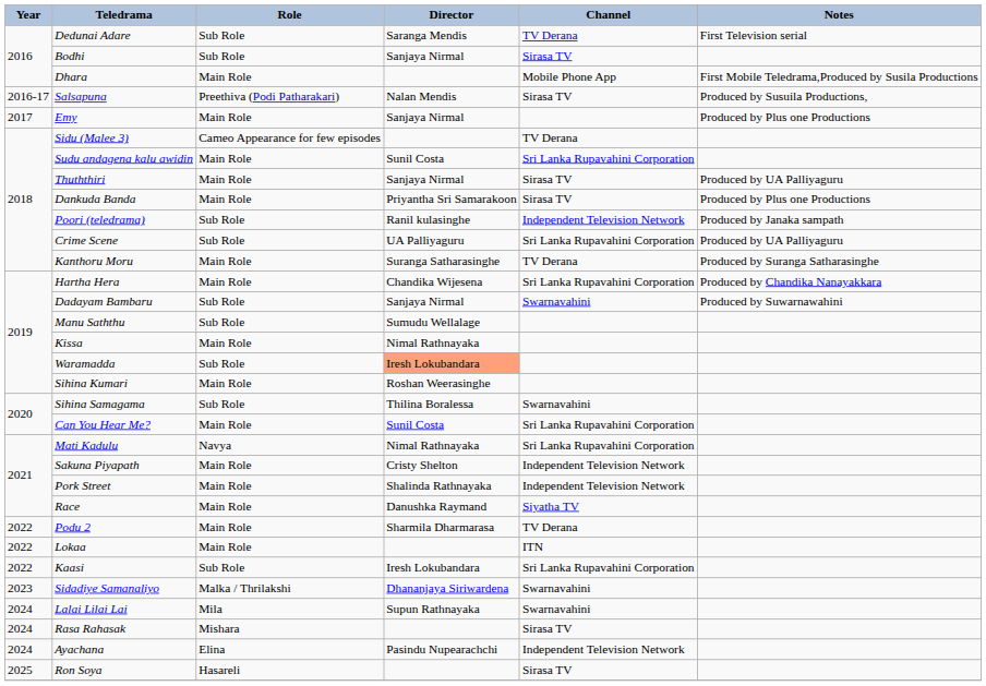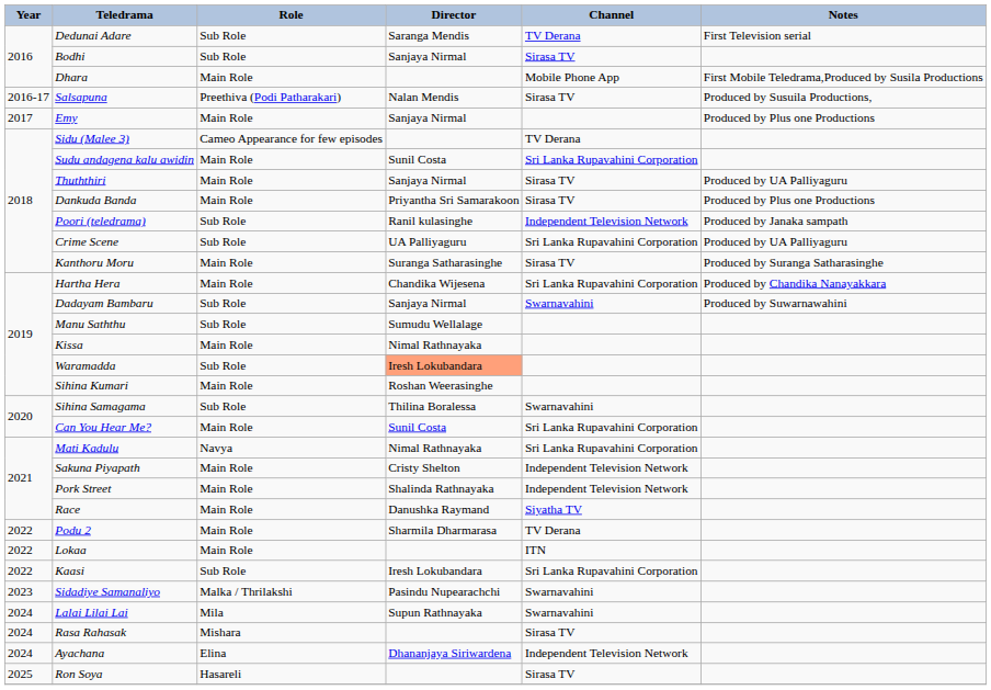 <table class="wikitable" style="font-size:90%" cellpadding="5">
 <tr style="text-align:center;">
 <th style="background:#B0C4DE;">Year</th>
 <th style="background:#B0C4DE;">Teledrama</th>
 <th style="background:#B0C4DE;">Role</th>
 <th style="background:#B0C4DE;">Director</th>
 <th style="background:#B0C4DE;">Channel</th>
 <th style="background:#B0C4DE;">Notes</th>
 </tr>
 <tr>
 <td rowspan="3">2016</td>
 <td><em>Dedunai Adare</em></td>
 <td>Sub Role</td>
 <td>Saranga Mendis</td>
 <td><a href='#'>TV Derana</a></td>
 <td>First Television serial</td>
 </tr>
 <tr>
 <td><em> Bodhi</em></td>
 <td>Sub Role</td>
 <td>Sanjaya Nirmal</td>
 <td><a href='#'>Sirasa TV</a></td>
 <td></td>
 </tr>
 <tr>
 <td><em> Dhara</em></td>
 <td>Main Role</td>
 <td></td>
 <td>Mobile Phone App</td>
 <td>First Mobile Teledrama,Produced by Susila Productions</td>
 </tr>
 <tr>
 <td>2016-17</td>
 <td><em><a href='#'>Salsapuna</a></em></td>
 <td>Preethiva (<a href='#'>Podi Patharakari</a>)</td>
 <td>Nalan Mendis</td>
 <td>Sirasa TV</td>
 <td>Produced by Susuila Productions,</td>
 </tr>
 <tr>
 <td>2017</td>
 <td><em><a href='#'>Emy</a></em> </td>
 <td>Main Role</td>
 <td>Sanjaya Nirmal</td>
 <td></td>
 <td>Produced by Plus one Productions</td>
 </tr>
 <tr>
 <td rowspan="7">2018</td>
 <td><em> <a href='#'>Sidu (Malee 3)</a></em></td>
 <td>Cameo Appearance for few episodes</td>
 <td></td>
 <td>TV Derana</td>
 <td></td>
 </tr>
 <tr>
 <td><em><a href='#'>Sudu andagena kalu awidin</a></em></td>
 <td>Main Role</td>
 <td>Sunil Costa</td>
 <td><a href='#'>Sri Lanka Rupavahini Corporation</a></td>
 </tr>
 <tr>
 <td><em><a href='#'>Thuththiri</a></em></td>
 <td>Main Role</td>
 <td>Sanjaya Nirmal</td>
 <td>Sirasa TV</td>
 <td>Produced by UA Palliyaguru</td>
 </tr>
 <tr>
 <td><em>Dankuda Banda</em></td>
 <td>Main Role</td>
 <td>Priyantha Sri Samarakoon</td>
 <td>Sirasa TV</td>
 <td>Produced by Plus one Productions</td>
 </tr>
 <tr>
 <td><em><a href='#'>Poori (teledrama)</a></em></td>
 <td>Sub Role</td>
 <td>Ranil kulasinghe</td>
 <td><a href='#'>Independent Television Network</a></td>
 <td>Produced by Janaka sampath</td>
 </tr>
 <tr>
 <td><em>Crime Scene</em></td>
 <td>Sub Role</td>
 <td>UA Palliyaguru</td>
 <td>Sri Lanka Rupavahini Corporation</td>
 <td>Produced by UA Palliyaguru</td>
 </tr>
 <tr>
 <td><em>Kanthoru Moru</em></td>
 <td>Main Role</td>
 <td>Suranga Satharasinghe</td>
-<td>TV Derana</td>
+<td>Sirasa TV</td>
 <td>Produced by Suranga Satharasinghe</td>
 </tr>
 <tr>
 <td rowspan="6">2019</td>
 <td><em>Hartha Hera</em></td>
 <td>Main Role</td>
 <td>Chandika Wijesena</td>
 <td>Sri Lanka Rupavahini Corporation</td>
 <td>Produced by <a href='#'>Chandika Nanayakkara</a></td>
 </tr>
 <tr>
 <td><em>Dadayam Bambaru</em></td>
 <td>Sub Role</td>
 <td>Sanjaya Nirmal</td>
 <td><a href='#'>Swarnavahini</a></td>
 <td>Produced by Suwarnawahini</td>
 </tr>
 <tr>
 <td><em>Manu Saththu</em></td>
 <td>Sub Role</td>
 <td>Sumudu Wellalage</td>
 <td></td>
 <td></td>
 </tr>
 <tr>
 <td><em>Kissa</em></td>
 <td>Main Role</td>
 <td>Nimal Rathnayaka</td>
 <td></td>
 <td></td>
 </tr>
 <tr>
 <td><em>Waramadda</em></td>
 <td>Sub Role</td>
 <td style="background: lightsalmon;">Iresh Lokubandara</td>
 <td></td>
 <td></td>
 </tr>
 <tr>
 <td><em>Sihina Kumari</em></td>
 <td>Main Role</td>
 <td>Roshan Weerasinghe</td>
 <td></td>
 <td></td>
 </tr>
 <tr>
 <td rowspan="2">2020</td>
 <td><em>Sihina Samagama </em></td>
 <td>Sub Role</td>
 <td>Thilina Boralessa</td>
 <td>Swarnavahini</td>
 <td></td>
 </tr>
 <tr>
 <td><em><a href='#'>Can You Hear Me?</a></em></td>
 <td>Main Role</td>
 <td><a href='#'>Sunil Costa</a></td>
 <td>Sri Lanka Rupavahini Corporation</td>
 </tr>
 <tr>
 <td rowspan="4">2021</td>
 <td><em><a href='#'>Mati Kadulu</a></em></td>
 <td>Navya</td>
 <td>Nimal Rathnayaka</td>
 <td>Sri Lanka Rupavahini Corporation</td>
 <td></td>
 </tr>
 <tr>
 <td><em>Sakuna Piyapath</em></td>
 <td>Main Role</td>
 <td>Cristy Shelton</td>
 <td>Independent Television Network</td>
 <td></td>
 </tr>
 <tr>
 <td><em>Pork Street</em></td>
 <td>Main Role</td>
 <td>Shalinda Rathnayaka</td>
 <td>Independent Television Network</td>
 <td></td>
 </tr>
 <tr>
 <td><em>Race</em></td>
 <td>Main Role</td>
 <td>Danushka Raymand</td>
 <td><a href='#'>Siyatha TV</a></td>
 </tr>
 <tr>
 <td>2022</td>
 <td><em><a href='#'>Podu 2</a></em></td>
 <td>Main Role</td>
 <td>Sharmila Dharmarasa</td>
 <td>TV Derana</td>
 <td></td>
 </tr>
 <tr>
 <td>2022</td>
 <td><em>Lokaa</em></td>
 <td>Main Role</td>
 <td></td>
 <td>ITN</td>
 <td></td>
 </tr>
 <tr>
 <td>2022</td>
 <td><em>Kaasi</em></td>
 <td>Sub Role</td>
 <td>Iresh Lokubandara</td>
 <td>Sri Lanka Rupavahini Corporation</td>
 <td></td>
 </tr>
 <tr>
 <td>2023</td>
 <td><em><a href='#'>Sidadiye Samanaliyo</a></em></td>
 <td>Malka / Thrilakshi</td>
-<td><a href='#'>Dhananjaya Siriwardena</a></td>
+<td>Pasindu Nupearachchi</td>
 <td>Swarnavahini</td>
 <td></td>
 </tr>
 <tr>
 <td>2024</td>
 <td><em><a href='#'>Lalai Lilai Lai </a></em></td>
 <td>Mila</td>
 <td>Supun Rathnayaka</td>
 <td>Swarnavahini</td>
 <td></td>
 </tr>
 <tr>
 <td>2024</td>
 <td><em>Rasa Rahasak</em></td>
 <td>Mishara</td>
 <td></td>
 <td>Sirasa TV</td>
 <td></td>
 </tr>
 <tr>
 <td>2024</td>
 <td><em>Ayachana</em></td>
 <td>Elina</td>
-<td>Pasindu Nupearachchi</td>
+<td><a href='#'>Dhananjaya Siriwardena</a></td>
 <td>Independent Television Network</td>
 <td></td>
 </tr>
 <tr>
 <td>2025</td>
 <td><em>Ron Soya</em></td>
 <td>Hasareli</td>
 <td></td>
 <td>Sirasa TV</td>
 <td></td>
 </tr>
 <tr>
 </tr>
 </table>
